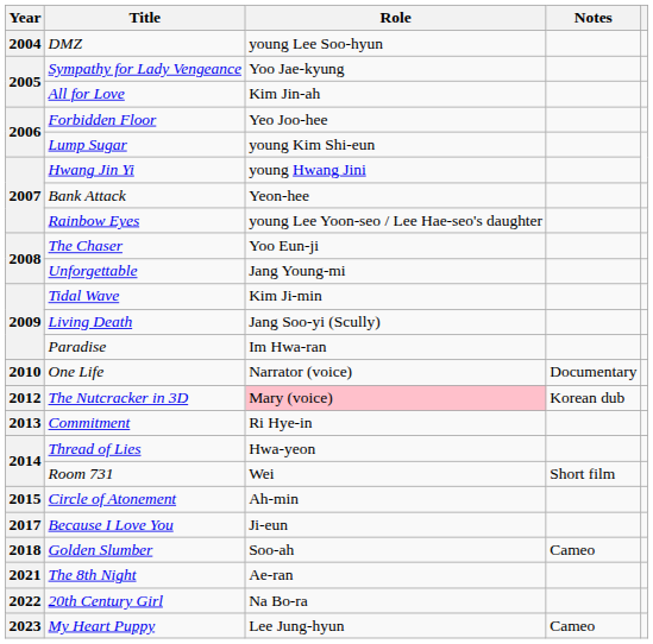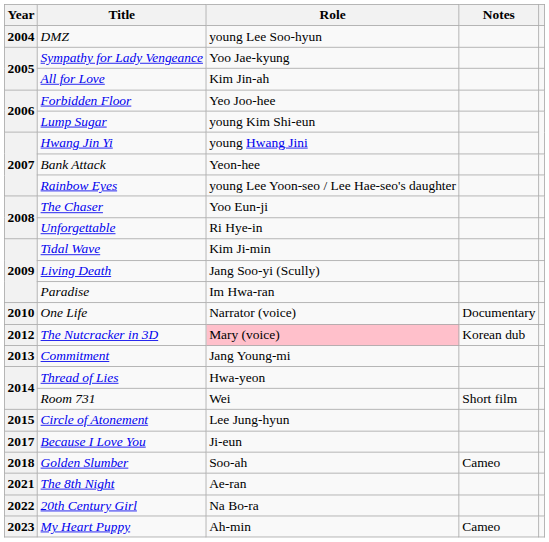 <table class="wikitable sortable plainrowheaders">
 <tr>
 <th scope="col">Year</th>
 <th scope="col">Title</th>
 <th scope="col">Role</th>
 <th scope="col">Notes</th>
 <th scope="col" class="unsortable"></th>
 </tr>
 <tr>
 <th scope="row">2004</th>
 <td><em>DMZ</em></td>
 <td>young Lee Soo-hyun</td>
 <td></td>
 <td></td>
 </tr>
 <tr>
 <th scope="row"  rowspan=2>2005</th>
 <td><em><a href='#'>Sympathy for Lady Vengeance</a></em></td>
 <td>Yoo Jae-kyung</td>
 <td></td>
 <td></td>
 </tr>
 <tr>
 <td><em><a href='#'>All for Love</a></em></td>
 <td>Kim Jin-ah</td>
 <td></td>
 <td></td>
 </tr>
 <tr>
 <th scope="row" rowspan=2>2006</th>
 <td><em><a href='#'>Forbidden Floor</a></em></td>
 <td>Yeo Joo-hee</td>
 <td></td>
 <td></td>
 </tr>
 <tr>
 <td><em><a href='#'>Lump Sugar</a></em></td>
 <td>young Kim Shi-eun</td>
 <td></td>
 <td rowspan=2></td>
 </tr>
 <tr>
 <th scope="row"  rowspan=3>2007</th>
 <td><em><a href='#'>Hwang Jin Yi</a></em></td>
 <td>young <a href='#'>Hwang Jini</a></td>
 <td></td>
 </tr>
 <tr>
 <td><em>Bank Attack </em></td>
 <td>Yeon-hee</td>
 <td></td>
 <td></td>
 </tr>
 <tr>
 <td><em><a href='#'>Rainbow Eyes</a></em></td>
 <td>young Lee Yoon-seo / Lee Hae-seo's daughter</td>
 <td></td>
 <td></td>
 </tr>
 <tr>
 <th scope="row" rowspan=2>2008</th>
 <td><em><a href='#'>The Chaser</a></em></td>
 <td>Yoo Eun-ji</td>
 <td></td>
 <td></td>
 </tr>
 <tr>
 <td><em><a href='#'>Unforgettable</a></em></td>
-<td>Jang Young-mi</td>
+<td>Ri Hye-in</td>
 <td></td>
 <td></td>
 </tr>
 <tr>
 <th scope="row"  rowspan=3>2009</th>
 <td><em><a href='#'>Tidal Wave</a></em></td>
 <td>Kim Ji-min</td>
 <td></td>
 <td></td>
 </tr>
 <tr>
 <td><em><a href='#'>Living Death</a></em></td>
 <td>Jang Soo-yi (Scully)</td>
 <td></td>
 <td></td>
 </tr>
 <tr>
 <td><em>Paradise</em></td>
 <td>Im Hwa-ran</td>
 <td></td>
 <td></td>
 </tr>
 <tr>
 <th scope="row">2010</th>
 <td><em>One Life</em></td>
 <td>Narrator (voice)</td>
 <td>Documentary</td>
 <td></td>
 </tr>
 <tr>
 <th scope="row">2012</th>
 <td><em><a href='#'>The Nutcracker in 3D</a></em></td>
 <td style="background: pink;">Mary (voice)</td>
 <td>Korean dub</td>
 <td></td>
 </tr>
 <tr>
 <th scope="row">2013</th>
 <td><em><a href='#'>Commitment</a></em></td>
-<td>Ri Hye-in</td>
+<td>Jang Young-mi</td>
 <td></td>
 <td></td>
 </tr>
 <tr>
 <th scope="row"  rowspan=2>2014</th>
 <td><em><a href='#'>Thread of Lies</a></em></td>
 <td>Hwa-yeon</td>
 <td></td>
 <td></td>
 </tr>
 <tr>
 <td><em>Room 731</em></td>
 <td>Wei</td>
 <td>Short film</td>
 <td></td>
 </tr>
 <tr>
 <th scope="row">2015</th>
 <td><em><a href='#'>Circle of Atonement</a></em></td>
-<td>Ah-min</td>
+<td>Lee Jung-hyun</td>
 <td></td>
 <td></td>
 </tr>
 <tr>
 <th scope="row">2017</th>
 <td><em><a href='#'>Because I Love You</a></em></td>
 <td>Ji-eun</td>
 <td></td>
 <td></td>
 </tr>
 <tr>
 <th scope="row">2018</th>
 <td><em><a href='#'>Golden Slumber</a></em></td>
 <td>Soo-ah</td>
 <td>Cameo</td>
 <td></td>
 </tr>
 <tr>
 <th scope="row">2021</th>
 <td><em><a href='#'>The 8th Night</a></em></td>
 <td>Ae-ran</td>
 <td></td>
 <td></td>
 </tr>
 <tr>
 <th scope="row">2022</th>
 <td><em><a href='#'>20th Century Girl</a></em></td>
 <td>Na Bo-ra</td>
 <td></td>
 <td></td>
 </tr>
 <tr>
 <th scope="row">2023</th>
 <td><em><a href='#'>My Heart Puppy</a></em></td>
-<td>Lee Jung-hyun</td>
+<td>Ah-min</td>
 <td>Cameo</td>
 <td></td>
 </tr>
 </table>
